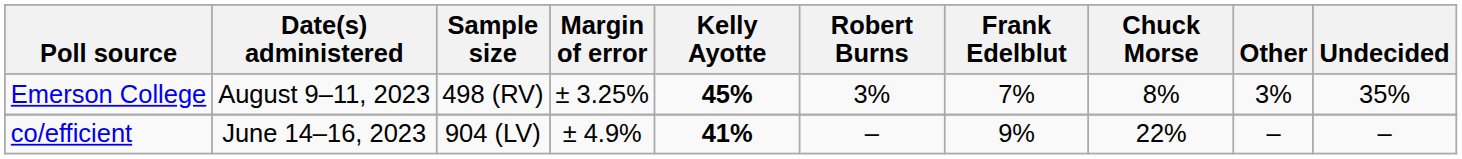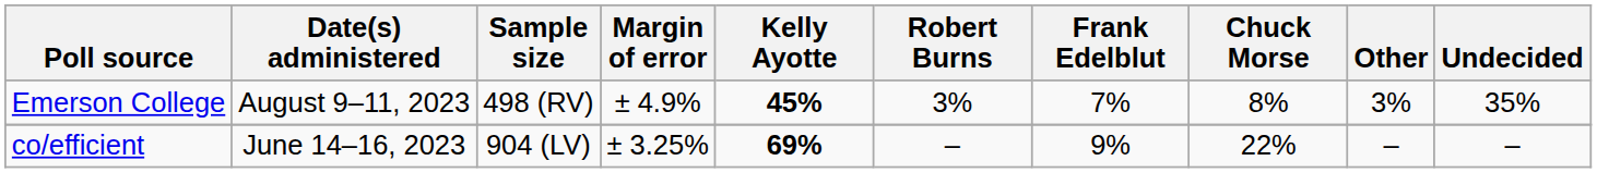 <table class="wikitable" style="font-size:90%;text-align:center;">
 <tr valign=bottom>
 <th>Poll source</th>
 <th>Date(s)<br>administered</th>
 <th>Sample<br>size</th>
 <th>Margin<br>of error</th>
 <th style="width:75px;">Kelly<br>Ayotte</th>
 <th style="width:75px;">Robert<br>Burns</th>
 <th style="width:75px;">Frank<br>Edelblut</th>
 <th style="width:75px;">Chuck<br>Morse</th>
 <th>Other</th>
 <th>Undecided</th>
 </tr>
 <tr>
 <td style="text-align:left;"><a href='#'>Emerson College</a></td>
 <td>August 9–11, 2023</td>
 <td>498 (RV)</td>
-<td>± 3.25%</td>
+<td>± 4.9%</td>
 <td><strong>45%</strong></td>
 <td>3%</td>
 <td>7%</td>
 <td>8%</td>
 <td>3%</td>
 <td>35%</td>
 </tr>
 <tr>
 </tr>
 <tr>
 <td style="text-align:left;"><a href='#'>co/efficient</a></td>
 <td>June 14–16, 2023</td>
 <td>904 (LV)</td>
-<td>± 4.9%</td>
-<td><strong>41%</strong></td>
+<td>± 3.25%</td>
+<td><strong>69%</strong></td>
 <td>–</td>
 <td>9%</td>
 <td>22%</td>
 <td>–</td>
 <td>–</td>
 </tr>
 </table>
